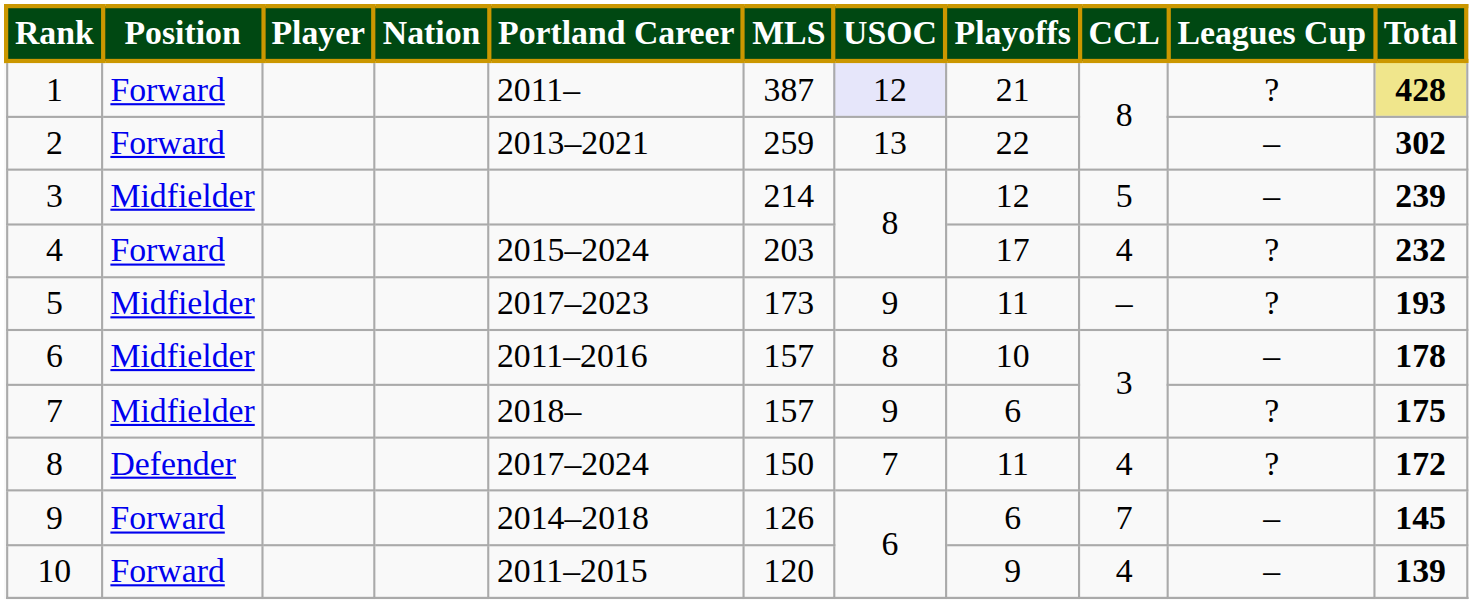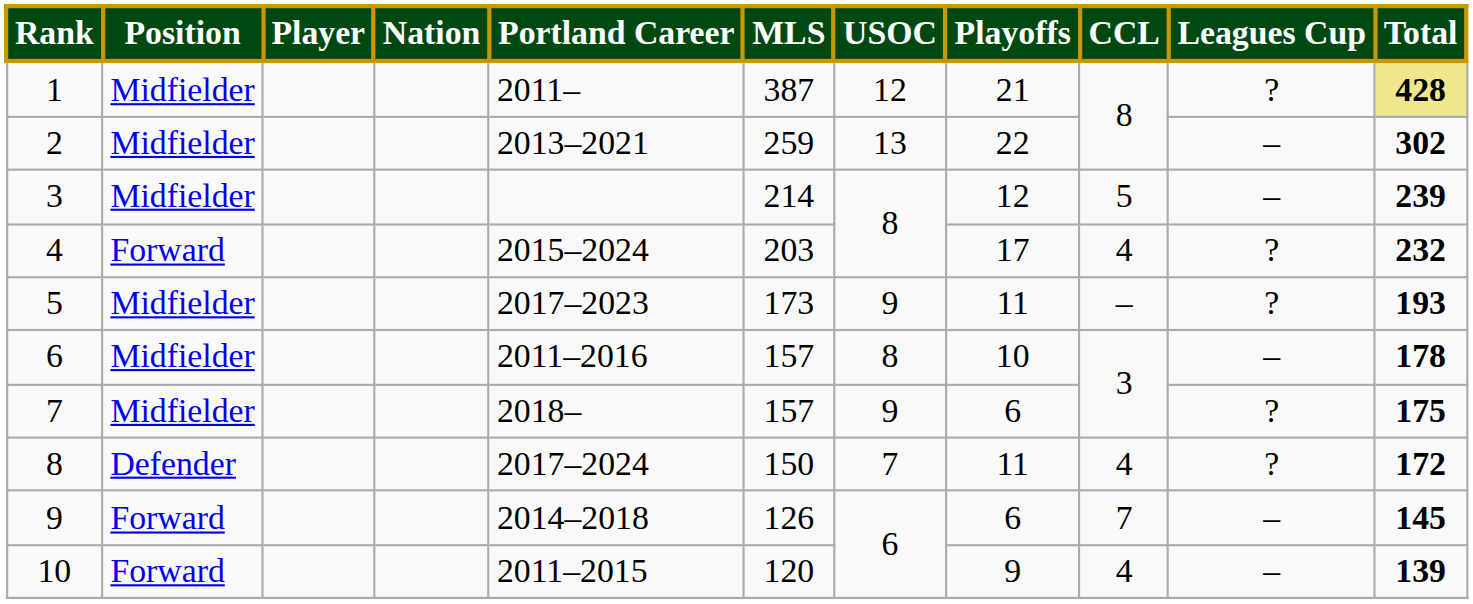 <table class="wikitable sortable" style="text-align:center;">
 <tr>
 <th style="background:#004812; color:#FFFFFF; border:2px solid #CB9700;;" scope="col">Rank</th>
 <th style="background:#004812; color:#FFFFFF; border:2px solid #CB9700;;" scope="col">Position</th>
 <th style="background:#004812; color:#FFFFFF; border:2px solid #CB9700;;" scope="col">Player</th>
 <th style="background:#004812; color:#FFFFFF; border:2px solid #CB9700;;" scope="col">Nation</th>
 <th style="background:#004812; color:#FFFFFF; border:2px solid #CB9700;;" scope="col">Portland Career</th>
 <th style="background:#004812; color:#FFFFFF; border:2px solid #CB9700;;" scope="col">MLS</th>
 <th style="background:#004812; color:#FFFFFF; border:2px solid #CB9700;;" scope="col">USOC</th>
 <th style="background:#004812; color:#FFFFFF; border:2px solid #CB9700;;" scope="col">Playoffs</th>
 <th style="background:#004812; color:#FFFFFF; border:2px solid #CB9700;;" scope="col">CCL</th>
 <th style="background:#004812; color:#FFFFFF; border:2px solid #CB9700;;" scope="col">Leagues Cup</th>
 <th style="background:#004812; color:#FFFFFF; border:2px solid #CB9700;;" scope="col">Total</th>
 </tr>
 <tr>
 <td>1</td>
-<td align="left"><a href='#'>Forward</a></td>
+<td align="left"><a href='#'>Midfielder</a></td>
 <td align="left"><strong></strong></td>
 <td align="left"></td>
 <td align="left">2011–</td>
 <td>387</td>
-<td style="background: lavender;">12</td>
+<td>12</td>
 <td>21</td>
 <td rowspan="2">8</td>
 <td>?</td>
 <td style="background: khaki;"><strong>428</strong></td>
 </tr>
 <tr>
 <td>2</td>
-<td align="left"><a href='#'>Forward</a></td>
+<td align="left"><a href='#'>Midfielder</a></td>
 <td align="left"></td>
 <td align="left"></td>
 <td align="left">2013–2021</td>
 <td>259</td>
 <td>13</td>
 <td>22</td>
 <td>–</td>
 <td><strong>302</strong></td>
 </tr>
 <tr>
 <td>3</td>
 <td align="left"><a href='#'>Midfielder</a></td>
 <td align="left"></td>
 <td align="left"></td>
 <td align="left"></td>
 <td>214</td>
 <td rowspan="2">8</td>
 <td>12</td>
 <td>5</td>
 <td>–</td>
 <td><strong>239</strong></td>
 </tr>
 <tr>
 <td>4</td>
 <td align="left"><a href='#'>Forward</a></td>
 <td align="left"></td>
 <td align="left"></td>
 <td align="left">2015–2024</td>
 <td>203</td>
 <td>17</td>
 <td>4</td>
 <td>?</td>
 <td><strong>232</strong></td>
 </tr>
 <tr>
 <td>5</td>
 <td align="left"><a href='#'>Midfielder</a></td>
 <td align="left"></td>
 <td align="left"></td>
 <td align="left">2017–2023</td>
 <td>173</td>
 <td>9</td>
 <td>11</td>
 <td>–</td>
 <td>?</td>
 <td><strong>193</strong></td>
 </tr>
 <tr>
 <td>6</td>
 <td align="left"><a href='#'>Midfielder</a></td>
 <td align="left"></td>
 <td align="left"></td>
 <td align="left">2011–2016</td>
 <td>157</td>
 <td>8</td>
 <td>10</td>
 <td rowspan="2">3</td>
 <td>–</td>
 <td><strong>178</strong></td>
 </tr>
 <tr>
 <td>7</td>
 <td align="left"><a href='#'>Midfielder</a></td>
 <td align="left"><strong></strong></td>
 <td align="left"></td>
 <td align="left">2018–</td>
 <td>157</td>
 <td>9</td>
 <td>6</td>
 <td>?</td>
 <td><strong>175</strong></td>
 </tr>
 <tr>
 <td>8</td>
 <td align="left"><a href='#'>Defender</a></td>
 <td align="left"></td>
 <td align="left"></td>
 <td align="left">2017–2024</td>
 <td>150</td>
 <td>7</td>
 <td>11</td>
 <td>4</td>
 <td>?</td>
 <td><strong>172</strong></td>
 </tr>
 <tr>
 <td>9</td>
 <td align="left"><a href='#'>Forward</a></td>
 <td align="left"></td>
 <td align="left"></td>
 <td align="left">2014–2018</td>
 <td>126</td>
 <td rowspan="2">6</td>
 <td>6</td>
 <td>7</td>
 <td>–</td>
 <td><strong>145</strong></td>
 </tr>
 <tr>
 <td>10</td>
 <td align="left"><a href='#'>Forward</a></td>
 <td align="left"></td>
 <td align="left"></td>
 <td align="left">2011–2015</td>
 <td>120</td>
 <td>9</td>
 <td>4</td>
 <td>–</td>
 <td><strong>139</strong></td>
 </tr>
 <tr>
 </tr>
 </table>
